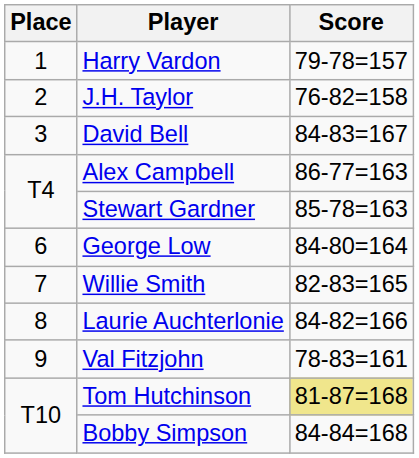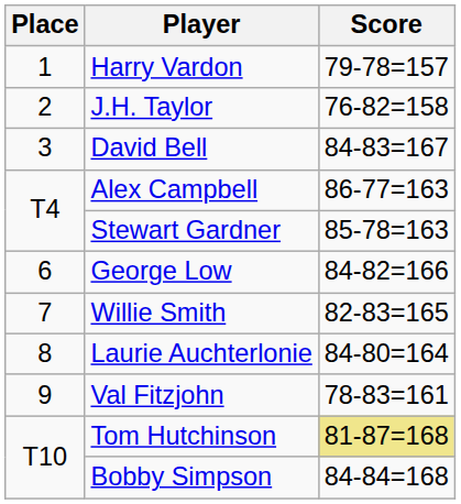 <table class=wikitable>
 <tr>
 <th>Place</th>
 <th>Player</th>
 <th>Score</th>
 </tr>
 <tr>
 <td align=center>1</td>
 <td> <a href='#'>Harry Vardon</a></td>
 <td>79-78=157</td>
 </tr>
 <tr>
 <td align=center>2</td>
 <td> <a href='#'>J.H. Taylor</a></td>
 <td>76-82=158</td>
 </tr>
 <tr>
 <td align=center>3</td>
 <td> <a href='#'>David Bell</a></td>
 <td>84-83=167</td>
 </tr>
 <tr>
 <td rowspan=2 align=center>T4</td>
 <td> <a href='#'>Alex Campbell</a></td>
 <td>86-77=163</td>
 </tr>
 <tr>
 <td> <a href='#'>Stewart Gardner</a></td>
 <td>85-78=163</td>
 </tr>
 <tr>
 <td align=center>6</td>
 <td> <a href='#'>George Low</a></td>
-<td>84-80=164</td>
+<td>84-82=166</td>
 </tr>
 <tr>
 <td align=center>7</td>
 <td> <a href='#'>Willie Smith</a></td>
 <td>82-83=165</td>
 </tr>
 <tr>
 <td align=center>8</td>
 <td> <a href='#'>Laurie Auchterlonie</a></td>
-<td>84-82=166</td>
+<td>84-80=164</td>
 </tr>
 <tr>
 <td align=center>9</td>
 <td> <a href='#'>Val Fitzjohn</a></td>
 <td>78-83=161</td>
 </tr>
 <tr>
 <td rowspan=2 align=center>T10</td>
 <td> <a href='#'>Tom Hutchinson</a></td>
 <td style="background: khaki;">81-87=168</td>
 </tr>
 <tr>
 <td> <a href='#'>Bobby Simpson</a></td>
 <td>84-84=168</td>
 </tr>
 </table>
